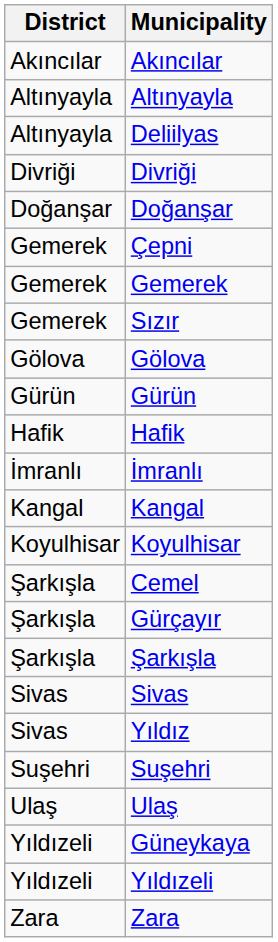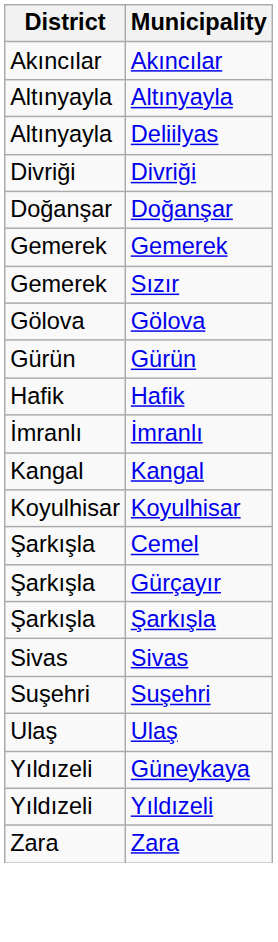 <table class="sortable wikitable">
 <tr>
 <th>District</th>
 <th>Municipality</th>
 </tr>
 <tr>
 <td>Akıncılar</td>
 <td><a href='#'>Akıncılar</a></td>
 </tr>
 <tr>
 <td>Altınyayla</td>
 <td><a href='#'>Altınyayla</a></td>
 </tr>
 <tr>
 <td>Altınyayla</td>
 <td><a href='#'>Deliilyas</a></td>
 </tr>
 <tr>
 <td>Divriği</td>
 <td><a href='#'>Divriği</a></td>
 </tr>
 <tr>
 <td>Doğanşar</td>
 <td><a href='#'>Doğanşar</a></td>
-</tr>
-<tr>
-<td>Gemerek</td>
-<td><a href='#'>Çepni</a></td>
 </tr>
 <tr>
 <td>Gemerek</td>
 <td><a href='#'>Gemerek</a></td>
 </tr>
 <tr>
 <td>Gemerek</td>
 <td><a href='#'>Sızır</a></td>
 </tr>
 <tr>
 <td>Gölova</td>
 <td><a href='#'>Gölova</a></td>
 </tr>
 <tr>
 <td>Gürün</td>
 <td><a href='#'>Gürün</a></td>
 </tr>
 <tr>
 <td>Hafik</td>
 <td><a href='#'>Hafik</a></td>
 </tr>
 <tr>
 <td>İmranlı</td>
 <td><a href='#'>İmranlı</a></td>
 </tr>
 <tr>
 <td>Kangal</td>
 <td><a href='#'>Kangal</a></td>
 </tr>
 <tr>
 <td>Koyulhisar</td>
 <td><a href='#'>Koyulhisar</a></td>
 </tr>
 <tr>
 <td>Şarkışla</td>
 <td><a href='#'>Cemel</a></td>
 </tr>
 <tr>
 <td>Şarkışla</td>
 <td><a href='#'>Gürçayır</a></td>
 </tr>
 <tr>
 <td>Şarkışla</td>
 <td><a href='#'>Şarkışla</a></td>
 </tr>
 <tr>
 <td>Sivas</td>
 <td><a href='#'>Sivas</a></td>
 </tr>
 <tr>
-<td>Sivas</td>
-<td><a href='#'>Yıldız</a></td>
-</tr>
-<tr>
 <td>Suşehri</td>
 <td><a href='#'>Suşehri</a></td>
 </tr>
 <tr>
 <td>Ulaş</td>
 <td><a href='#'>Ulaş</a></td>
 </tr>
 <tr>
 <td>Yıldızeli</td>
 <td><a href='#'>Güneykaya</a></td>
 </tr>
 <tr>
 <td>Yıldızeli</td>
 <td><a href='#'>Yıldızeli</a></td>
 </tr>
 <tr>
 <td>Zara</td>
 <td><a href='#'>Zara</a></td>
 </tr>
 </table>
